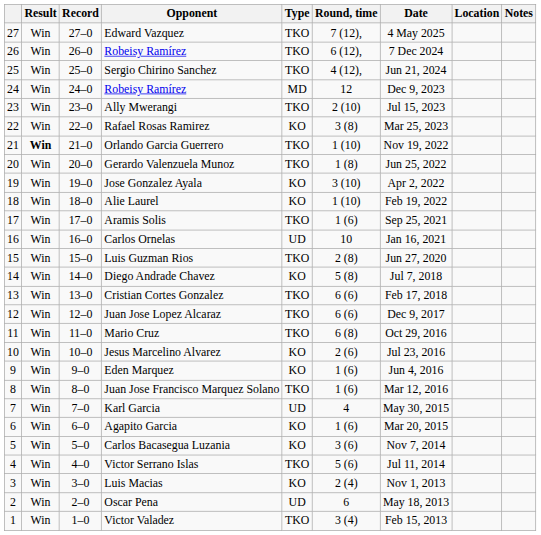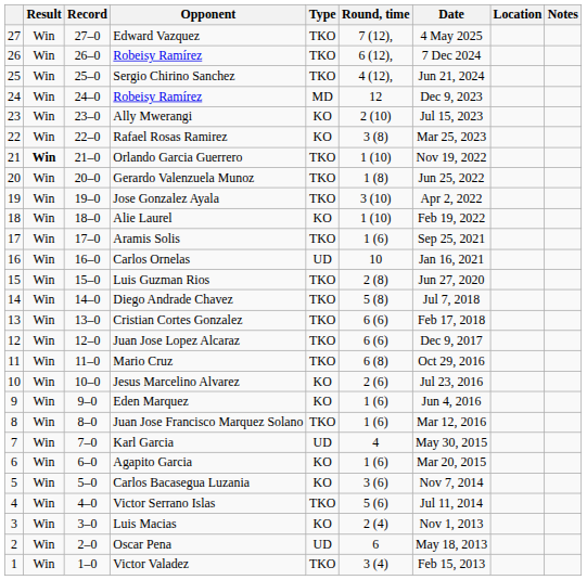 <table class=wikitable style=text-align:center>
 <tr>
 <th></th>
 <th>Result</th>
 <th>Record</th>
 <th>Opponent</th>
 <th>Type</th>
 <th>Round, time</th>
 <th>Date</th>
 <th>Location</th>
 <th>Notes</th>
 </tr>
 <tr>
 <td>27</td>
 <td>Win</td>
 <td>27–0</td>
 <td style="text-align:left;">Edward Vazquez</td>
 <td>TKO</td>
 <td>7 (12), </td>
 <td>4 May 2025</td>
 <td style="text-align:left;"></td>
 <td align=left></td>
 </tr>
 <tr>
 <td>26</td>
 <td>Win</td>
 <td>26–0</td>
 <td align=left><a href='#'>Robeisy Ramírez</a></td>
 <td>TKO</td>
 <td>6 (12), </td>
 <td>7 Dec 2024</td>
 <td align=left></td>
 <td align=left></td>
 </tr>
 <tr>
 <td>25</td>
 <td>Win</td>
 <td>25–0</td>
 <td align=left>Sergio Chirino Sanchez</td>
 <td>TKO</td>
 <td>4 (12), </td>
 <td>Jun 21, 2024</td>
 <td align=left></td>
 <td align=left></td>
 </tr>
 <tr>
 <td>24</td>
 <td>Win</td>
 <td>24–0</td>
 <td align=left><a href='#'>Robeisy Ramírez</a></td>
 <td>MD</td>
 <td>12</td>
 <td>Dec 9, 2023</td>
 <td align=left></td>
 <td align=left></td>
 </tr>
 <tr>
 <td>23</td>
 <td>Win</td>
 <td>23–0</td>
 <td align=left>Ally Mwerangi</td>
-<td>TKO</td>
+<td>KO</td>
 <td>2 (10)</td>
 <td>Jul 15, 2023</td>
 <td align=left></td>
 <td align=left></td>
 </tr>
 <tr>
 <td>22</td>
 <td>Win</td>
 <td>22–0</td>
 <td align=left>Rafael Rosas Ramirez</td>
 <td>KO</td>
 <td>3 (8)</td>
 <td>Mar 25, 2023</td>
 <td align=left></td>
 <td align=left></td>
 </tr>
 <tr>
 <td>21</td>
 <td><strong>Win</strong></td>
 <td>21–0</td>
 <td align=left>Orlando Garcia Guerrero</td>
 <td>TKO</td>
 <td>1 (10)</td>
 <td>Nov 19, 2022</td>
 <td align=left></td>
 <td align=left></td>
 </tr>
 <tr>
 <td>20</td>
 <td>Win</td>
 <td>20–0</td>
 <td align=left>Gerardo Valenzuela Munoz</td>
 <td>TKO</td>
 <td>1 (8)</td>
 <td>Jun 25, 2022</td>
 <td align=left></td>
 <td align=left></td>
 </tr>
 <tr>
 <td>19</td>
 <td>Win</td>
 <td>19–0</td>
 <td align=left>Jose Gonzalez Ayala</td>
-<td>KO</td>
+<td>TKO</td>
 <td>3 (10)</td>
 <td>Apr 2, 2022</td>
 <td align=left></td>
 <td align=left></td>
 </tr>
 <tr>
 <td>18</td>
 <td>Win</td>
 <td>18–0</td>
 <td align=left>Alie Laurel</td>
 <td>KO</td>
 <td>1 (10)</td>
 <td>Feb 19, 2022</td>
 <td align=left></td>
 <td align=left></td>
 </tr>
 <tr>
 <td>17</td>
 <td>Win</td>
 <td>17–0</td>
 <td align=left>Aramis Solis</td>
 <td>TKO</td>
 <td>1 (6)</td>
 <td>Sep 25, 2021</td>
 <td align=left></td>
 <td align=left></td>
 </tr>
 <tr>
 <td>16</td>
 <td>Win</td>
 <td>16–0</td>
 <td align=left>Carlos Ornelas</td>
 <td>UD</td>
 <td>10</td>
 <td>Jan 16, 2021</td>
 <td align=left></td>
 <td align=left></td>
 </tr>
 <tr>
 <td>15</td>
 <td>Win</td>
 <td>15–0</td>
 <td align=left>Luis Guzman Rios</td>
 <td>TKO</td>
 <td>2 (8)</td>
 <td>Jun 27, 2020</td>
 <td align=left></td>
 <td align=left></td>
 </tr>
 <tr>
 <td>14</td>
 <td>Win</td>
 <td>14–0</td>
 <td align=left>Diego Andrade Chavez</td>
-<td>KO</td>
+<td>TKO</td>
 <td>5 (8)</td>
 <td>Jul 7, 2018</td>
 <td align=left></td>
 <td align=left></td>
 </tr>
 <tr>
 <td>13</td>
 <td>Win</td>
 <td>13–0</td>
 <td align=left>Cristian Cortes Gonzalez</td>
 <td>TKO</td>
 <td>6 (6)</td>
 <td>Feb 17, 2018</td>
 <td align=left></td>
 <td align=left></td>
 </tr>
 <tr>
 <td>12</td>
 <td>Win</td>
 <td>12–0</td>
 <td align=left>Juan Jose Lopez Alcaraz</td>
 <td>TKO</td>
 <td>6 (6)</td>
 <td>Dec 9, 2017</td>
 <td align=left></td>
 <td align=left></td>
 </tr>
 <tr>
 <td>11</td>
 <td>Win</td>
 <td>11–0</td>
 <td align=left>Mario Cruz</td>
 <td>TKO</td>
 <td>6 (8)</td>
 <td>Oct 29, 2016</td>
 <td align=left></td>
 <td align=left></td>
 </tr>
 <tr>
 <td>10</td>
 <td>Win</td>
 <td>10–0</td>
 <td align=left>Jesus Marcelino Alvarez</td>
 <td>KO</td>
 <td>2 (6)</td>
 <td>Jul 23, 2016</td>
 <td align=left></td>
 <td align=left></td>
 </tr>
 <tr>
 <td>9</td>
 <td>Win</td>
 <td>9–0</td>
 <td align=left>Eden Marquez</td>
 <td>KO</td>
 <td>1 (6)</td>
 <td>Jun 4, 2016</td>
 <td align=left></td>
 <td align=left></td>
 </tr>
 <tr>
 <td>8</td>
 <td>Win</td>
 <td>8–0</td>
 <td align=left>Juan Jose Francisco Marquez Solano</td>
 <td>TKO</td>
 <td>1 (6)</td>
 <td>Mar 12, 2016</td>
 <td align=left></td>
 <td align=left></td>
 </tr>
 <tr>
 <td>7</td>
 <td>Win</td>
 <td>7–0</td>
 <td align=left>Karl Garcia</td>
 <td>UD</td>
 <td>4</td>
 <td>May 30, 2015</td>
 <td align=left></td>
 <td align=left></td>
 </tr>
 <tr>
 <td>6</td>
 <td>Win</td>
 <td>6–0</td>
 <td align=left>Agapito Garcia</td>
 <td>KO</td>
 <td>1 (6)</td>
 <td>Mar 20, 2015</td>
 <td align=left></td>
 <td align=left></td>
 </tr>
 <tr>
 <td>5</td>
 <td>Win</td>
 <td>5–0</td>
 <td align=left>Carlos Bacasegua Luzania</td>
 <td>KO</td>
 <td>3 (6)</td>
 <td>Nov 7, 2014</td>
 <td align=left></td>
 <td align=left></td>
 </tr>
 <tr>
 <td>4</td>
 <td>Win</td>
 <td>4–0</td>
 <td align=left>Victor Serrano Islas</td>
 <td>TKO</td>
 <td>5 (6)</td>
 <td>Jul 11, 2014</td>
 <td align=left></td>
 <td align=left></td>
 </tr>
 <tr>
 <td>3</td>
 <td>Win</td>
 <td>3–0</td>
 <td align=left>Luis Macias</td>
 <td>KO</td>
 <td>2 (4)</td>
 <td>Nov 1, 2013</td>
 <td align=left></td>
 <td align=left></td>
 </tr>
 <tr>
 <td>2</td>
 <td>Win</td>
 <td>2–0</td>
 <td align=left>Oscar Pena</td>
 <td>UD</td>
 <td>6</td>
 <td>May 18, 2013</td>
 <td align=left></td>
 <td align=left></td>
 </tr>
 <tr>
 <td>1</td>
 <td>Win</td>
 <td>1–0</td>
 <td align=left>Victor Valadez</td>
 <td>TKO</td>
 <td>3 (4)</td>
 <td>Feb 15, 2013</td>
 <td align=left></td>
 <td align=left></td>
 </tr>
 </table>
